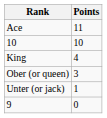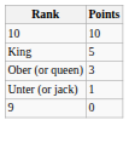 <table class="wikitable">
 <tr>
 <th>Rank</th>
 <th>Points</th>
-</tr>
-<tr>
-<td>Ace</td>
-<td>11</td>
 </tr>
 <tr>
 <td>10</td>
 <td>10</td>
 </tr>
 <tr>
 <td>King</td>
-<td>4</td>
+<td>5</td>
 </tr>
 <tr>
 <td>Ober (or queen)</td>
 <td>3</td>
 </tr>
 <tr>
 <td>Unter (or jack)</td>
 <td>1</td>
 </tr>
 <tr>
 <td>9</td>
 <td>0</td>
 </tr>
 </table>
